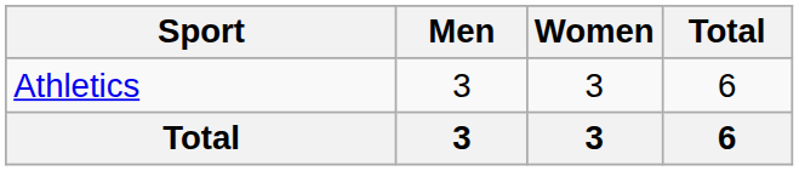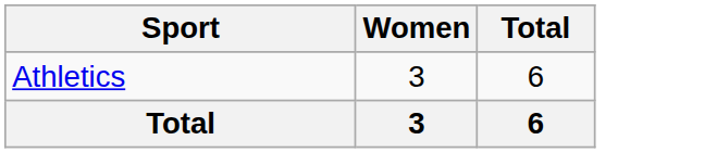 <table class="wikitable sortable" style="text-align:center;">
 <tr>
 <th width=180>Sport</th>
-<th width=55>Men</th>
 <th width=55>Women</th>
 <th width=55>Total</th>
 </tr>
 <tr>
 <td align=left><a href='#'>Athletics</a></td>
 <td>3</td>
-<td>3</td>
 <td>6</td>
 </tr>
 <tr>
 <th>Total</th>
 <th>3</th>
-<th>3</th>
 <th>6</th>
 </tr>
 </table>
